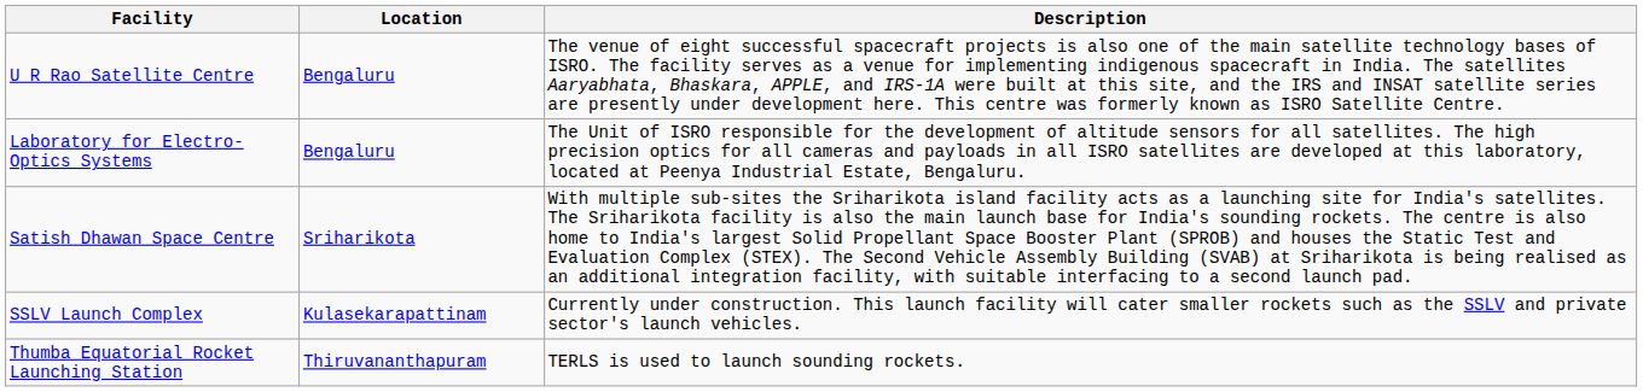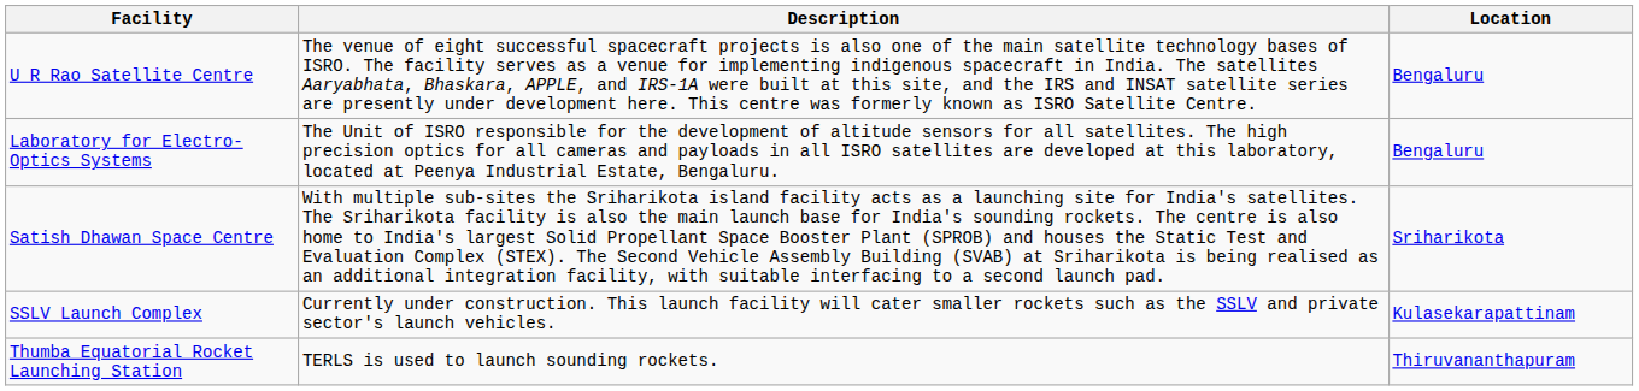 <table class=wikitable>
 <tr>
 <th style="width:18%;">Facility</th>
+<th style="width:67%;">Description</th>
 <th style="width:15%;">Location</th>
-<th style="width:67%;">Description</th>
 </tr>
 <tr>
 <td><a href='#'>U R Rao Satellite Centre</a></td>
+<td>The venue of eight successful spacecraft projects is also one of the main satellite technology bases of ISRO. The facility serves as a venue for implementing indigenous spacecraft in India. The satellites <em>Aaryabhata</em>, <em>Bhaskara</em>, <em>APPLE</em>, and <em>IRS-1A</em> were built at this site, and the IRS and INSAT satellite series are presently under development here. This centre was formerly known as ISRO Satellite Centre.</td>
 <td><a href='#'>Bengaluru</a></td>
-<td>The venue of eight successful spacecraft projects is also one of the main satellite technology bases of ISRO. The facility serves as a venue for implementing indigenous spacecraft in India. The satellites <em>Aaryabhata</em>, <em>Bhaskara</em>, <em>APPLE</em>, and <em>IRS-1A</em> were built at this site, and the IRS and INSAT satellite series are presently under development here. This centre was formerly known as ISRO Satellite Centre.</td>
 </tr>
 <tr>
 <td><a href='#'>Laboratory for Electro-Optics Systems</a></td>
+<td>The Unit of ISRO responsible for the development of altitude sensors for all satellites. The high precision optics for all cameras and payloads in all ISRO satellites are developed at this laboratory, located at Peenya Industrial Estate, Bengaluru.</td>
 <td><a href='#'>Bengaluru</a></td>
-<td>The Unit of ISRO responsible for the development of altitude sensors for all satellites. The high precision optics for all cameras and payloads in all ISRO satellites are developed at this laboratory, located at Peenya Industrial Estate, Bengaluru.</td>
 </tr>
 <tr>
 <td><a href='#'>Satish Dhawan Space Centre</a></td>
+<td>With multiple sub-sites the Sriharikota island facility acts as a launching site for India's satellites. The Sriharikota facility is also the main launch base for India's sounding rockets. The centre is also home to India's largest Solid Propellant Space Booster Plant (SPROB) and houses the Static Test and Evaluation Complex (STEX). The Second Vehicle Assembly Building (SVAB) at Sriharikota is being realised as an additional integration facility, with suitable interfacing to a second launch pad.</td>
 <td><a href='#'>Sriharikota</a></td>
-<td>With multiple sub-sites the Sriharikota island facility acts as a launching site for India's satellites. The Sriharikota facility is also the main launch base for India's sounding rockets. The centre is also home to India's largest Solid Propellant Space Booster Plant (SPROB) and houses the Static Test and Evaluation Complex (STEX). The Second Vehicle Assembly Building (SVAB) at Sriharikota is being realised as an additional integration facility, with suitable interfacing to a second launch pad.</td>
 </tr>
 <tr>
 <td><a href='#'>SSLV Launch Complex</a></td>
+<td>Currently under construction. This launch facility will cater smaller rockets such as the <a href='#'>SSLV</a> and private sector's launch vehicles.</td>
 <td><a href='#'>Kulasekarapattinam</a></td>
-<td>Currently under construction. This launch facility will cater smaller rockets such as the <a href='#'>SSLV</a> and private sector's launch vehicles.</td>
 </tr>
 <tr>
 <td><a href='#'>Thumba Equatorial Rocket Launching Station</a></td>
+<td>TERLS is used to launch sounding rockets.</td>
 <td><a href='#'>Thiruvananthapuram</a></td>
-<td>TERLS is used to launch sounding rockets.</td>
 </tr>
 </table>
